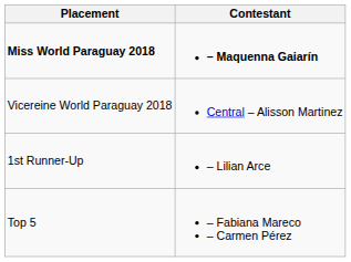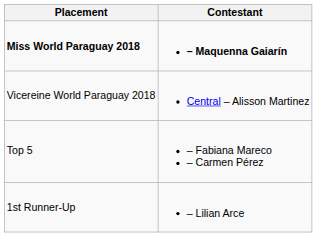 <table class="wikitable">
 <tr>
 <th>Placement</th>
 <th>Contestant</th>
 </tr>
 <tr>
 <td><strong>Miss World Paraguay 2018</strong></td>
 <td><br><ul><li><strong> – Maquenna Gaiarín</strong></li></ul></td>
 </tr>
 <tr>
 <td>Vicereine World Paraguay 2018</td>
 <td><br><ul><li> <a href='#'>Central</a> – Alisson Martinez</li></ul></td>
 </tr>
 <tr>
+<td>Top 5</td>
+<td><br><ul><li> – Fabiana Mareco</li><li> – Carmen Pérez</li></ul></td>
+</tr>
+<tr>
 <td>1st Runner-Up</td>
 <td><br><ul><li> – Lilian Arce</li></ul></td>
 </tr>
-<tr>
-<td>Top 5</td>
-<td><br><ul><li> – Fabiana Mareco</li><li> – Carmen Pérez</li></ul></td>
-</tr>
 </table>
